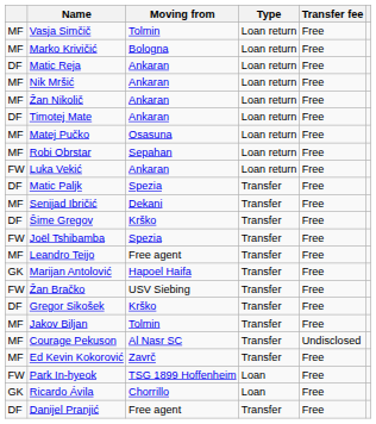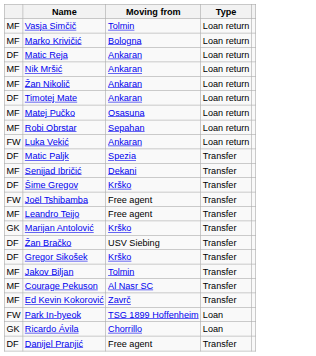 <table class="wikitable sortable" style="font-size:95%;">
 <tr>
 <th></th>
 <th>Name</th>
 <th>Moving from</th>
 <th>Type</th>
-<th>Transfer fee</th>
 <th></th>
 </tr>
 <tr>
 <td>MF</td>
 <td> <a href='#'>Vasja Simčič</a></td>
 <td><a href='#'>Tolmin</a></td>
 <td>Loan return</td>
-<td>Free</td>
 <td></td>
 </tr>
 <tr>
 <td>MF</td>
 <td> <a href='#'>Marko Krivičić</a></td>
 <td> <a href='#'>Bologna</a></td>
 <td>Loan return</td>
-<td>Free</td>
 <td></td>
 </tr>
 <tr>
 <td>DF</td>
 <td> <a href='#'>Matic Reja</a></td>
 <td><a href='#'>Ankaran</a></td>
 <td>Loan return</td>
-<td>Free</td>
 <td></td>
 </tr>
 <tr>
 <td>MF</td>
 <td> <a href='#'>Nik Mršić</a></td>
 <td><a href='#'>Ankaran</a></td>
 <td>Loan return</td>
-<td>Free</td>
 <td></td>
 </tr>
 <tr>
 <td>MF</td>
 <td> <a href='#'>Žan Nikolič</a></td>
 <td><a href='#'>Ankaran</a></td>
 <td>Loan return</td>
-<td>Free</td>
 <td></td>
 </tr>
 <tr>
 <td>DF</td>
 <td> <a href='#'>Timotej Mate</a></td>
 <td><a href='#'>Ankaran</a></td>
 <td>Loan return</td>
-<td>Free</td>
 <td></td>
 </tr>
 <tr>
 <td>MF</td>
 <td> <a href='#'>Matej Pučko</a></td>
 <td> <a href='#'>Osasuna</a></td>
 <td>Loan return</td>
-<td>Free</td>
 <td></td>
 </tr>
 <tr>
 <td>MF</td>
 <td> <a href='#'>Robi Obrstar</a></td>
 <td> <a href='#'>Sepahan</a></td>
 <td>Loan return</td>
-<td>Free</td>
 <td></td>
 </tr>
 <tr>
 <td>FW</td>
 <td> <a href='#'>Luka Vekić</a></td>
 <td><a href='#'>Ankaran</a></td>
 <td>Loan return</td>
-<td>Free</td>
 <td></td>
 </tr>
 <tr>
 <td>DF</td>
 <td> <a href='#'>Matic Paljk</a></td>
 <td> <a href='#'>Spezia</a></td>
 <td>Transfer</td>
-<td>Free</td>
 <td></td>
 </tr>
 <tr>
 <td>MF</td>
 <td> <a href='#'>Senijad Ibričić</a></td>
 <td><a href='#'>Dekani</a></td>
 <td>Transfer</td>
-<td>Free</td>
 <td></td>
 </tr>
 <tr>
 <td>DF</td>
 <td> <a href='#'>Šime Gregov</a></td>
 <td><a href='#'>Krško</a></td>
 <td>Transfer</td>
-<td>Free</td>
 <td></td>
 </tr>
 <tr>
 <td>FW</td>
 <td> <a href='#'>Joël Tshibamba</a></td>
-<td> <a href='#'>Spezia</a></td>
+<td>Free agent</td>
 <td>Transfer</td>
-<td>Free</td>
 <td></td>
 </tr>
 <tr>
 <td>MF</td>
 <td> <a href='#'>Leandro Teijo</a></td>
 <td>Free agent</td>
 <td>Transfer</td>
-<td>Free</td>
 <td></td>
 </tr>
 <tr>
 <td>GK</td>
 <td> <a href='#'>Marijan Antolović</a></td>
-<td> <a href='#'>Hapoel Haifa</a></td>
+<td><a href='#'>Krško</a></td>
 <td>Transfer</td>
-<td>Free</td>
 <td></td>
 </tr>
 <tr>
-<td>FW</td>
+<td>DF</td>
 <td> <a href='#'>Žan Bračko</a></td>
 <td> USV Siebing</td>
 <td>Transfer</td>
-<td>Free</td>
 <td></td>
 </tr>
 <tr>
 <td>DF</td>
 <td> <a href='#'>Gregor Sikošek</a></td>
 <td><a href='#'>Krško</a></td>
 <td>Transfer</td>
-<td>Free</td>
 <td></td>
 </tr>
 <tr>
 <td>MF</td>
 <td> <a href='#'>Jakov Biljan</a></td>
 <td><a href='#'>Tolmin</a></td>
 <td>Transfer</td>
-<td>Free</td>
 <td></td>
 </tr>
 <tr>
 <td>MF</td>
 <td> <a href='#'>Courage Pekuson</a></td>
 <td> <a href='#'>Al Nasr SC</a></td>
 <td>Transfer</td>
-<td>Undisclosed</td>
 <td></td>
 </tr>
 <tr>
 <td>MF</td>
 <td> <a href='#'>Ed Kevin Kokorović</a></td>
 <td><a href='#'>Zavrč</a></td>
 <td>Transfer</td>
-<td>Free</td>
 <td></td>
 </tr>
 <tr>
 <td>FW</td>
 <td> <a href='#'>Park In-hyeok</a></td>
 <td> <a href='#'>TSG 1899 Hoffenheim</a></td>
 <td>Loan</td>
-<td>Free</td>
 <td></td>
 </tr>
 <tr>
 <td>GK</td>
 <td> <a href='#'>Ricardo Ávila</a></td>
 <td> <a href='#'>Chorrillo</a></td>
 <td>Loan</td>
-<td>Free</td>
 <td></td>
 </tr>
 <tr>
 <td>DF</td>
 <td> <a href='#'>Danijel Pranjić</a></td>
 <td>Free agent</td>
 <td>Transfer</td>
-<td>Free</td>
 <td></td>
 </tr>
 </table>
